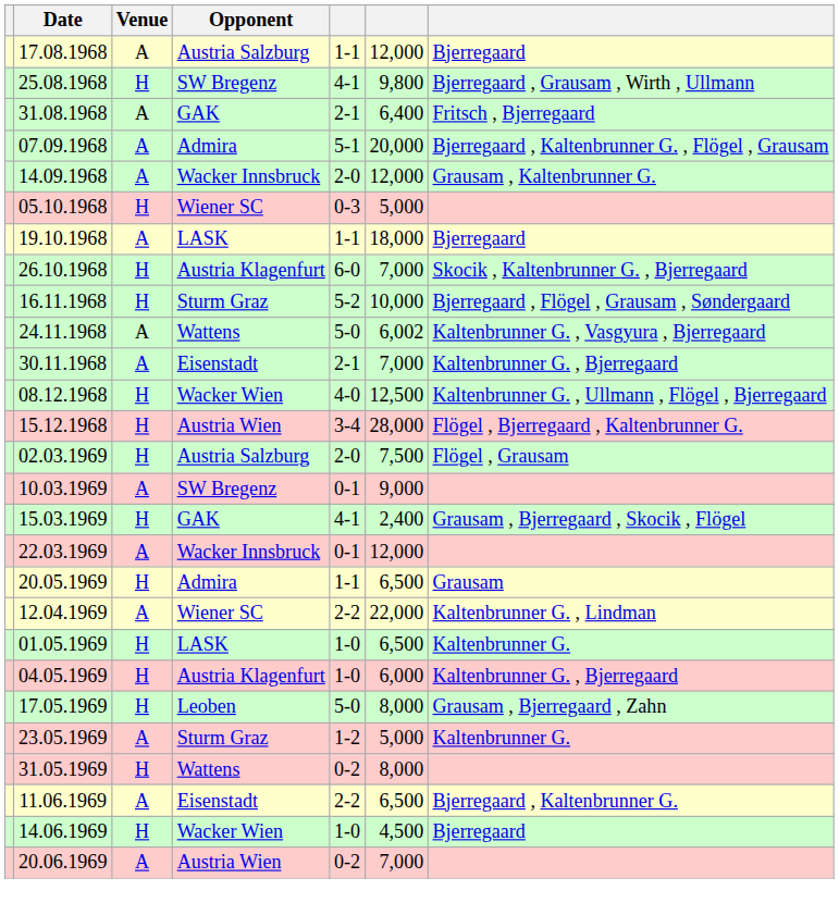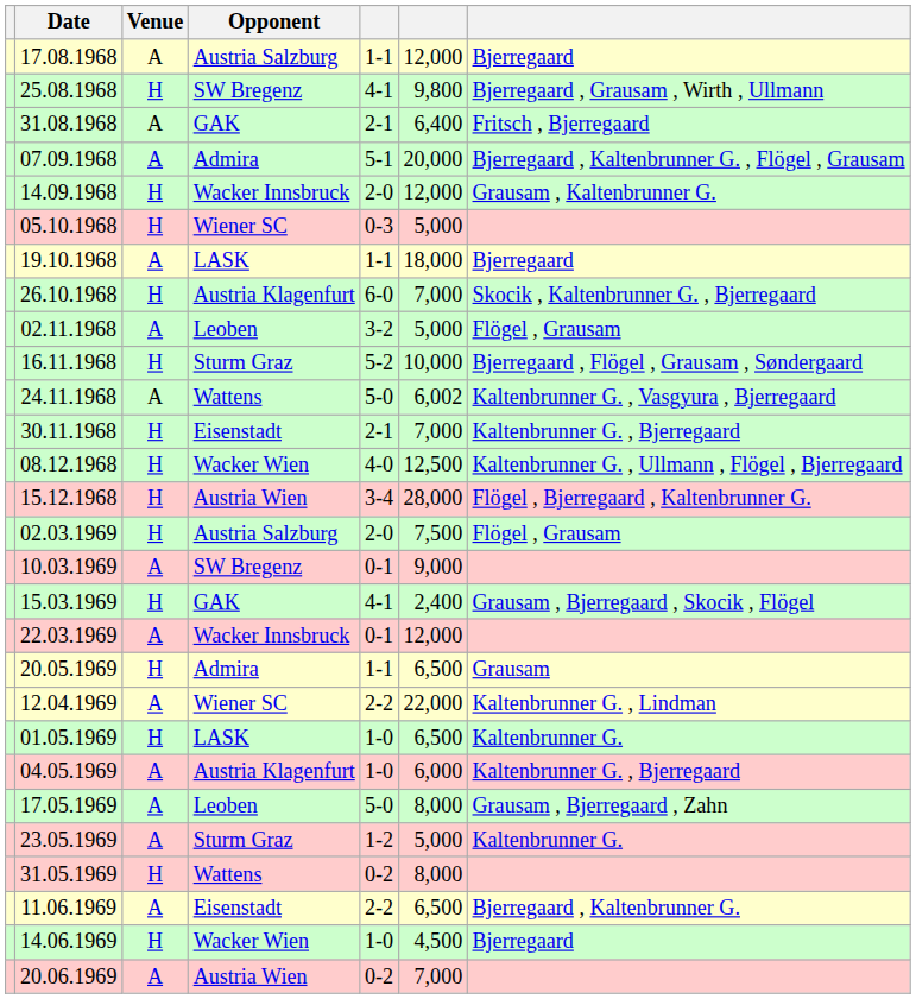 <table class="wikitable" Style="text-align: center">
 <tr>
 <th></th>
 <th>Date</th>
 <th>Venue</th>
 <th>Opponent</th>
 <th></th>
 <th></th>
 <th></th>
 </tr>
 <tr style="background:#ffc">
 <td></td>
 <td>17.08.1968</td>
 <td>A</td>
 <td align="left"><a href='#'>Austria Salzburg</a></td>
 <td>1-1</td>
 <td align="right">12,000</td>
 <td align="left"><a href='#'>Bjerregaard</a> </td>
 </tr>
 <tr style="background:#cfc">
 <td></td>
 <td>25.08.1968</td>
 <td><a href='#'>H</a></td>
 <td align="left"><a href='#'>SW Bregenz</a></td>
 <td>4-1</td>
 <td align="right">9,800</td>
 <td align="left"><a href='#'>Bjerregaard</a> , <a href='#'>Grausam</a> , Wirth , <a href='#'>Ullmann</a> </td>
 </tr>
 <tr style="background:#cfc">
 <td></td>
 <td>31.08.1968</td>
 <td>A</td>
 <td align="left"><a href='#'>GAK</a></td>
 <td>2-1</td>
 <td align="right">6,400</td>
 <td align="left"><a href='#'>Fritsch</a> , <a href='#'>Bjerregaard</a> </td>
 </tr>
 <tr style="background:#cfc">
 <td></td>
 <td>07.09.1968</td>
 <td><a href='#'>A</a></td>
 <td align="left"><a href='#'>Admira</a></td>
 <td>5-1</td>
 <td align="right">20,000</td>
 <td align="left"><a href='#'>Bjerregaard</a> , <a href='#'>Kaltenbrunner G.</a> , <a href='#'>Flögel</a> , <a href='#'>Grausam</a>  </td>
 </tr>
 <tr style="background:#cfc">
 <td></td>
 <td>14.09.1968</td>
-<td><a href='#'>A</a></td>
+<td><a href='#'>H</a></td>
 <td align="left"><a href='#'>Wacker Innsbruck</a></td>
 <td>2-0</td>
 <td align="right">12,000</td>
 <td align="left"><a href='#'>Grausam</a> , <a href='#'>Kaltenbrunner G.</a> </td>
 </tr>
 <tr style="background:#fcc">
 <td></td>
 <td>05.10.1968</td>
 <td><a href='#'>H</a></td>
 <td align="left"><a href='#'>Wiener SC</a></td>
 <td>0-3</td>
 <td align="right">5,000</td>
 <td align="left"></td>
 </tr>
 <tr style="background:#ffc">
 <td></td>
 <td>19.10.1968</td>
 <td><a href='#'>A</a></td>
 <td align="left"><a href='#'>LASK</a></td>
 <td>1-1</td>
 <td align="right">18,000</td>
 <td align="left"><a href='#'>Bjerregaard</a> </td>
 </tr>
 <tr style="background:#cfc">
 <td></td>
 <td>26.10.1968</td>
 <td><a href='#'>H</a></td>
 <td align="left"><a href='#'>Austria Klagenfurt</a></td>
 <td>6-0</td>
 <td align="right">7,000</td>
 <td align="left"><a href='#'>Skocik</a> , <a href='#'>Kaltenbrunner G.</a> , <a href='#'>Bjerregaard</a>    </td>
 </tr>
 <tr style="background:#cfc">
 <td></td>
+<td>02.11.1968</td>
+<td><a href='#'>A</a></td>
+<td align="left"><a href='#'>Leoben</a></td>
+<td>3-2</td>
+<td align="right">5,000</td>
+<td align="left"><a href='#'>Flögel</a>  , <a href='#'>Grausam</a> </td>
+</tr>
+<tr style="background:#cfc">
+<td></td>
 <td>16.11.1968</td>
 <td><a href='#'>H</a></td>
 <td align="left"><a href='#'>Sturm Graz</a></td>
 <td>5-2</td>
 <td align="right">10,000</td>
 <td align="left"><a href='#'>Bjerregaard</a>  , <a href='#'>Flögel</a> , <a href='#'>Grausam</a> , <a href='#'>Søndergaard</a> </td>
 </tr>
 <tr style="background:#cfc">
 <td></td>
 <td>24.11.1968</td>
 <td>A</td>
 <td align="left"><a href='#'>Wattens</a></td>
 <td>5-0</td>
 <td align="right">6,002</td>
 <td align="left"><a href='#'>Kaltenbrunner G.</a>  , <a href='#'>Vasgyura</a>  , <a href='#'>Bjerregaard</a> </td>
 </tr>
 <tr style="background:#cfc">
 <td></td>
 <td>30.11.1968</td>
-<td><a href='#'>A</a></td>
+<td><a href='#'>H</a></td>
 <td align="left"><a href='#'>Eisenstadt</a></td>
 <td>2-1</td>
 <td align="right">7,000</td>
 <td align="left"><a href='#'>Kaltenbrunner G.</a> , <a href='#'>Bjerregaard</a> </td>
 </tr>
 <tr style="background:#cfc">
 <td></td>
 <td>08.12.1968</td>
 <td><a href='#'>H</a></td>
 <td align="left"><a href='#'>Wacker Wien</a></td>
 <td>4-0</td>
 <td align="right">12,500</td>
 <td align="left"><a href='#'>Kaltenbrunner G.</a> , <a href='#'>Ullmann</a> , <a href='#'>Flögel</a> , <a href='#'>Bjerregaard</a> </td>
 </tr>
 <tr style="background:#fcc">
 <td></td>
 <td>15.12.1968</td>
 <td><a href='#'>H</a></td>
 <td align="left"><a href='#'>Austria Wien</a></td>
 <td>3-4</td>
 <td align="right">28,000</td>
 <td align="left"><a href='#'>Flögel</a> , <a href='#'>Bjerregaard</a> , <a href='#'>Kaltenbrunner G.</a> </td>
 </tr>
 <tr style="background:#cfc">
 <td></td>
 <td>02.03.1969</td>
 <td><a href='#'>H</a></td>
 <td align="left"><a href='#'>Austria Salzburg</a></td>
 <td>2-0</td>
 <td align="right">7,500</td>
 <td align="left"><a href='#'>Flögel</a> , <a href='#'>Grausam</a> </td>
 </tr>
 <tr style="background:#fcc">
 <td></td>
 <td>10.03.1969</td>
 <td><a href='#'>A</a></td>
 <td align="left"><a href='#'>SW Bregenz</a></td>
 <td>0-1</td>
 <td align="right">9,000</td>
 <td align="left"></td>
 </tr>
 <tr style="background:#cfc">
 <td></td>
 <td>15.03.1969</td>
 <td><a href='#'>H</a></td>
 <td align="left"><a href='#'>GAK</a></td>
 <td>4-1</td>
 <td align="right">2,400</td>
 <td align="left"><a href='#'>Grausam</a> , <a href='#'>Bjerregaard</a> , <a href='#'>Skocik</a> , <a href='#'>Flögel</a> </td>
 </tr>
 <tr style="background:#fcc">
 <td></td>
 <td>22.03.1969</td>
 <td><a href='#'>A</a></td>
 <td align="left"><a href='#'>Wacker Innsbruck</a></td>
 <td>0-1</td>
 <td align="right">12,000</td>
 <td align="left"></td>
 </tr>
 <tr style="background:#ffc">
 <td></td>
 <td>20.05.1969</td>
 <td><a href='#'>H</a></td>
 <td align="left"><a href='#'>Admira</a></td>
 <td>1-1</td>
 <td align="right">6,500</td>
 <td align="left"><a href='#'>Grausam</a> </td>
 </tr>
 <tr style="background:#ffc">
 <td></td>
 <td>12.04.1969</td>
 <td><a href='#'>A</a></td>
 <td align="left"><a href='#'>Wiener SC</a></td>
 <td>2-2</td>
 <td align="right">22,000</td>
 <td align="left"><a href='#'>Kaltenbrunner G.</a> , <a href='#'>Lindman</a> </td>
 </tr>
 <tr style="background:#cfc">
 <td></td>
 <td>01.05.1969</td>
 <td><a href='#'>H</a></td>
 <td align="left"><a href='#'>LASK</a></td>
 <td>1-0</td>
 <td align="right">6,500</td>
 <td align="left"><a href='#'>Kaltenbrunner G.</a> </td>
 </tr>
 <tr style="background:#fcc">
 <td></td>
 <td>04.05.1969</td>
-<td><a href='#'>H</a></td>
+<td><a href='#'>A</a></td>
 <td align="left"><a href='#'>Austria Klagenfurt</a></td>
 <td>1-0</td>
 <td align="right">6,000</td>
 <td align="left"><a href='#'>Kaltenbrunner G.</a> , <a href='#'>Bjerregaard</a> </td>
 </tr>
 <tr style="background:#cfc">
 <td></td>
 <td>17.05.1969</td>
-<td><a href='#'>H</a></td>
+<td><a href='#'>A</a></td>
 <td align="left"><a href='#'>Leoben</a></td>
 <td>5-0</td>
 <td align="right">8,000</td>
 <td align="left"><a href='#'>Grausam</a>   , <a href='#'>Bjerregaard</a> , Zahn </td>
 </tr>
 <tr style="background:#fcc">
 <td></td>
 <td>23.05.1969</td>
 <td><a href='#'>A</a></td>
 <td align="left"><a href='#'>Sturm Graz</a></td>
 <td>1-2</td>
 <td align="right">5,000</td>
 <td align="left"><a href='#'>Kaltenbrunner G.</a> </td>
 </tr>
 <tr style="background:#fcc">
 <td></td>
 <td>31.05.1969</td>
 <td><a href='#'>H</a></td>
 <td align="left"><a href='#'>Wattens</a></td>
 <td>0-2</td>
 <td align="right">8,000</td>
 <td align="left"></td>
 </tr>
 <tr style="background:#ffc">
 <td></td>
 <td>11.06.1969</td>
 <td><a href='#'>A</a></td>
 <td align="left"><a href='#'>Eisenstadt</a></td>
 <td>2-2</td>
 <td align="right">6,500</td>
 <td align="left"><a href='#'>Bjerregaard</a> , <a href='#'>Kaltenbrunner G.</a> </td>
 </tr>
 <tr style="background:#cfc">
 <td></td>
 <td>14.06.1969</td>
 <td><a href='#'>H</a></td>
 <td align="left"><a href='#'>Wacker Wien</a></td>
 <td>1-0</td>
 <td align="right">4,500</td>
 <td align="left"><a href='#'>Bjerregaard</a> </td>
 </tr>
 <tr style="background:#fcc">
 <td></td>
 <td>20.06.1969</td>
 <td><a href='#'>A</a></td>
 <td align="left"><a href='#'>Austria Wien</a></td>
 <td>0-2</td>
 <td align="right">7,000</td>
 <td align="left"></td>
 </tr>
 </table>
